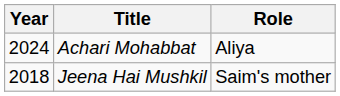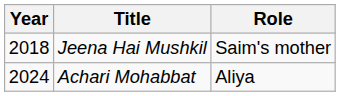 <table class="wikitable sortable plainrowheaders">
 <tr style="text-align:center;">
 <th scope="col">Year</th>
 <th scope="col">Title</th>
 <th scope="col">Role</th>
 </tr>
 <tr>
+<td>2018</td>
+<td><em>Jeena Hai Mushkil</em></td>
+<td>Saim's mother</td>
+</tr>
+<tr>
 <td>2024</td>
 <td><em>Achari Mohabbat</em></td>
 <td>Aliya</td>
 </tr>
-<tr>
-<td>2018</td>
-<td><em>Jeena Hai Mushkil</em></td>
-<td>Saim's mother</td>
-</tr>
 </table>
